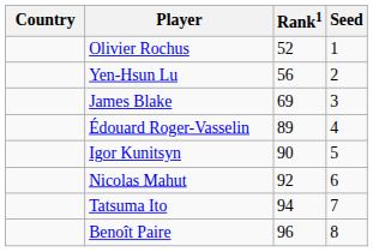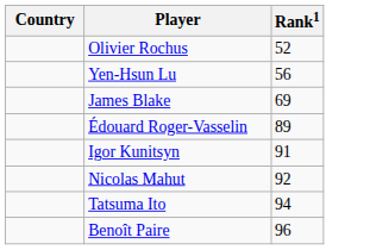 <table class="sortable wikitable">
 <tr>
 <th width="70">Country</th>
 <th width="175">Player</th>
 <th>Rank<sup>1</sup></th>
-<th>Seed</th>
 </tr>
 <tr>
 <td></td>
 <td><a href='#'>Olivier Rochus</a></td>
 <td>52</td>
-<td>1</td>
 </tr>
 <tr>
 <td></td>
 <td><a href='#'>Yen-Hsun Lu</a></td>
 <td>56</td>
-<td>2</td>
 </tr>
 <tr>
 <td></td>
 <td><a href='#'>James Blake</a></td>
 <td>69</td>
-<td>3</td>
 </tr>
 <tr>
 <td></td>
 <td><a href='#'>Édouard Roger-Vasselin</a></td>
 <td>89</td>
-<td>4</td>
 </tr>
 <tr>
 <td></td>
 <td><a href='#'>Igor Kunitsyn</a></td>
-<td>90</td>
-<td>5</td>
+<td>91</td>
 </tr>
 <tr>
 <td></td>
 <td><a href='#'>Nicolas Mahut</a></td>
 <td>92</td>
-<td>6</td>
 </tr>
 <tr>
 <td></td>
 <td><a href='#'>Tatsuma Ito</a></td>
 <td>94</td>
-<td>7</td>
 </tr>
 <tr>
 <td></td>
 <td><a href='#'>Benoît Paire</a></td>
 <td>96</td>
-<td>8</td>
 </tr>
 </table>
